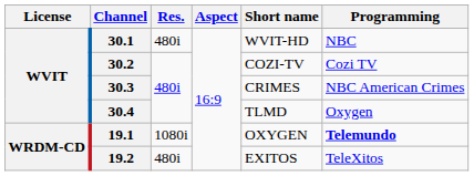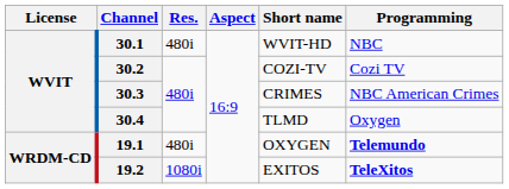 <table class="wikitable">
 <tr>
 <th scope = "col">License</th>
 <th scope = "col"><a href='#'>Channel</a></th>
 <th scope = "col"><a href='#'>Res.</a></th>
 <th scope = "col"><a href='#'>Aspect</a></th>
 <th scope = "col">Short name</th>
 <th scope = "col">Programming</th>
 </tr>
 <tr>
 <th rowspan = "4" scope = "row" style="border-right: 4px solid #0260aa;">WVIT</th>
 <th scope = "row">30.1</th>
 <td>480i</td>
 <td rowspan=6><a href='#'>16:9</a></td>
 <td>WVIT-HD</td>
 <td><a href='#'>NBC</a></td>
 </tr>
 <tr>
 <th scope = "row">30.2</th>
 <td rowspan=3><a href='#'>480i</a></td>
 <td>COZI-TV</td>
 <td><a href='#'>Cozi TV</a></td>
 </tr>
 <tr>
 <th scope = "row">30.3</th>
 <td>CRIMES</td>
 <td><a href='#'>NBC American Crimes</a></td>
 </tr>
 <tr>
 <th scope = "row">30.4</th>
 <td>TLMD</td>
 <td><a href='#'>Oxygen</a></td>
 </tr>
 <tr>
 <th rowspan = "2" scope = "row" style="border-right: 4px solid #c0141e;">WRDM-CD</th>
 <th scope = "row">19.1</th>
-<td>1080i</td>
+<td>480i</td>
 <td>OXYGEN</td>
 <td><strong><a href='#'>Telemundo</a></strong></td>
 </tr>
 <tr>
 <th scope = "row">19.2</th>
-<td>480i</td>
+<td><a href='#'>1080i</a></td>
 <td>EXITOS</td>
-<td><a href='#'>TeleXitos</a></td>
+<td><strong><a href='#'>TeleXitos</a></strong></td>
 </tr>
 </table>
